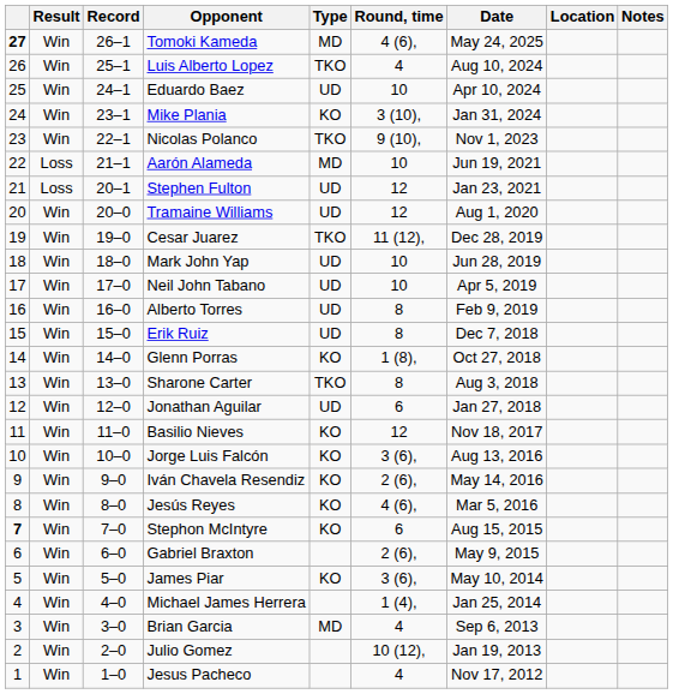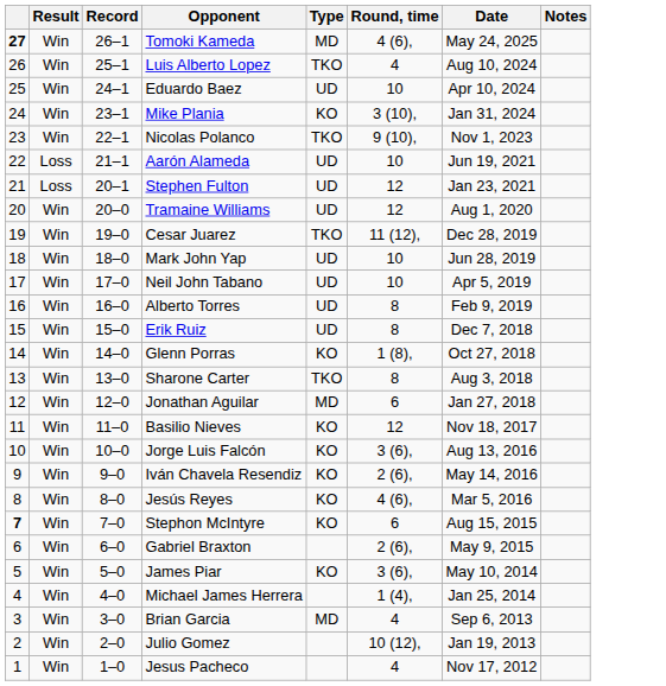 <table class=wikitable style=text-align:center>
 <tr>
 <th></th>
 <th>Result</th>
 <th>Record</th>
 <th>Opponent</th>
 <th>Type</th>
 <th>Round, time</th>
 <th>Date</th>
-<th>Location</th>
 <th>Notes</th>
 </tr>
 <tr>
 <td><strong>27</strong></td>
 <td>Win</td>
 <td>26–1</td>
 <td align=left><a href='#'>Tomoki Kameda</a></td>
 <td>MD</td>
 <td>4 (6), </td>
 <td>May 24, 2025</td>
 <td align=left></td>
-<td align=left></td>
 </tr>
 <tr>
 <td>26</td>
 <td>Win</td>
 <td>25–1</td>
 <td align=left><a href='#'>Luis Alberto Lopez</a></td>
 <td>TKO</td>
 <td>4</td>
 <td>Aug 10, 2024</td>
-<td align=left></td>
 <td align=left></td>
 </tr>
 <tr>
 <td>25</td>
 <td>Win</td>
 <td>24–1</td>
 <td align=left>Eduardo Baez</td>
 <td>UD</td>
 <td>10</td>
 <td>Apr 10, 2024</td>
 <td align=left></td>
-<td align=left></td>
 </tr>
 <tr>
 <td>24</td>
 <td>Win</td>
 <td>23–1</td>
 <td align=left><a href='#'>Mike Plania</a></td>
 <td>KO</td>
 <td>3 (10), </td>
 <td>Jan 31, 2024</td>
-<td align=left></td>
 <td align=left></td>
 </tr>
 <tr>
 <td>23</td>
 <td>Win</td>
 <td>22–1</td>
 <td align=left>Nicolas Polanco</td>
 <td>TKO</td>
 <td>9 (10), </td>
 <td>Nov 1, 2023</td>
 <td align=left></td>
-<td align=left></td>
 </tr>
 <tr>
 <td>22</td>
 <td>Loss</td>
 <td>21–1</td>
 <td align=left><a href='#'>Aarón Alameda</a></td>
-<td>MD</td>
+<td>UD</td>
 <td>10</td>
 <td>Jun 19, 2021</td>
-<td align=left></td>
 <td align=left></td>
 </tr>
 <tr>
 <td>21</td>
 <td>Loss</td>
 <td>20–1</td>
 <td align=left><a href='#'>Stephen Fulton</a></td>
 <td>UD</td>
 <td>12</td>
 <td>Jan 23, 2021</td>
 <td align=left></td>
-<td align=left></td>
 </tr>
 <tr>
 <td>20</td>
 <td>Win</td>
 <td>20–0</td>
 <td align=left><a href='#'>Tramaine Williams</a></td>
 <td>UD</td>
 <td>12</td>
 <td>Aug 1, 2020</td>
-<td align=left></td>
 <td align=left></td>
 </tr>
 <tr>
 <td>19</td>
 <td>Win</td>
 <td>19–0</td>
 <td align=left>Cesar Juarez</td>
 <td>TKO</td>
 <td>11 (12), </td>
 <td>Dec 28, 2019</td>
 <td align=left></td>
-<td align=left></td>
 </tr>
 <tr>
 <td>18</td>
 <td>Win</td>
 <td>18–0</td>
 <td align=left>Mark John Yap</td>
 <td>UD</td>
 <td>10</td>
 <td>Jun 28, 2019</td>
-<td align=left></td>
 <td align=left></td>
 </tr>
 <tr>
 <td>17</td>
 <td>Win</td>
 <td>17–0</td>
 <td align=left>Neil John Tabano</td>
 <td>UD</td>
 <td>10</td>
 <td>Apr 5, 2019</td>
 <td align=left></td>
-<td align=left></td>
 </tr>
 <tr>
 <td>16</td>
 <td>Win</td>
 <td>16–0</td>
 <td align=left>Alberto Torres</td>
 <td>UD</td>
 <td>8</td>
 <td>Feb 9, 2019</td>
-<td align=left></td>
 <td align=left></td>
 </tr>
 <tr>
 <td>15</td>
 <td>Win</td>
 <td>15–0</td>
 <td align=left><a href='#'>Erik Ruiz</a></td>
 <td>UD</td>
 <td>8</td>
 <td>Dec 7, 2018</td>
 <td align=left></td>
-<td align=left></td>
 </tr>
 <tr>
 <td>14</td>
 <td>Win</td>
 <td>14–0</td>
 <td align=left>Glenn Porras</td>
 <td>KO</td>
 <td>1 (8), </td>
 <td>Oct 27, 2018</td>
-<td align=left></td>
 <td align=left></td>
 </tr>
 <tr>
 <td>13</td>
 <td>Win</td>
 <td>13–0</td>
 <td align=left>Sharone Carter</td>
 <td>TKO</td>
 <td>8</td>
 <td>Aug 3, 2018</td>
 <td align=left></td>
-<td align=left></td>
 </tr>
 <tr>
 <td>12</td>
 <td>Win</td>
 <td>12–0</td>
 <td align=left>Jonathan Aguilar</td>
-<td>UD</td>
+<td>MD</td>
 <td>6</td>
 <td>Jan 27, 2018</td>
-<td align=left></td>
 <td align=left></td>
 </tr>
 <tr>
 <td>11</td>
 <td>Win</td>
 <td>11–0</td>
 <td align=left>Basilio Nieves</td>
 <td>KO</td>
 <td>12</td>
 <td>Nov 18, 2017</td>
 <td align=left></td>
-<td align=left></td>
 </tr>
 <tr>
 <td>10</td>
 <td>Win</td>
 <td>10–0</td>
 <td align=left>Jorge Luis Falcón</td>
 <td>KO</td>
 <td>3 (6), </td>
 <td>Aug 13, 2016</td>
-<td align=left></td>
 <td align=left></td>
 </tr>
 <tr>
 <td>9</td>
 <td>Win</td>
 <td>9–0</td>
 <td align=left>Iván Chavela Resendiz</td>
 <td>KO</td>
 <td>2 (6), </td>
 <td>May 14, 2016</td>
 <td align=left></td>
-<td align=left></td>
 </tr>
 <tr>
 <td>8</td>
 <td>Win</td>
 <td>8–0</td>
 <td align=left>Jesús Reyes</td>
 <td>KO</td>
 <td>4 (6), </td>
 <td>Mar 5, 2016</td>
-<td align=left></td>
 <td align=left></td>
 </tr>
 <tr>
 <td><strong>7</strong></td>
 <td>Win</td>
 <td>7–0</td>
 <td align=left>Stephon McIntyre</td>
 <td>KO</td>
 <td>6</td>
 <td>Aug 15, 2015</td>
 <td align=left></td>
-<td align=left></td>
 </tr>
 <tr>
 <td>6</td>
 <td>Win</td>
 <td>6–0</td>
 <td align=left>Gabriel Braxton</td>
 <td></td>
 <td>2 (6), </td>
 <td>May 9, 2015</td>
-<td align=left></td>
 <td align=left></td>
 </tr>
 <tr>
 <td>5</td>
 <td>Win</td>
 <td>5–0</td>
 <td align=left>James Piar</td>
 <td>KO</td>
 <td>3 (6), </td>
 <td>May 10, 2014</td>
 <td align=left></td>
-<td align=left></td>
 </tr>
 <tr>
 <td>4</td>
 <td>Win</td>
 <td>4–0</td>
 <td align=left>Michael James Herrera</td>
 <td></td>
 <td>1 (4), </td>
 <td>Jan 25, 2014</td>
-<td align=left></td>
 <td align=left></td>
 </tr>
 <tr>
 <td>3</td>
 <td>Win</td>
 <td>3–0</td>
 <td align=left>Brian Garcia</td>
 <td>MD</td>
 <td>4</td>
 <td>Sep 6, 2013</td>
 <td align=left></td>
-<td align=left></td>
 </tr>
 <tr>
 <td>2</td>
 <td>Win</td>
 <td>2–0</td>
 <td align=left>Julio Gomez</td>
 <td></td>
 <td>10 (12), </td>
 <td>Jan 19, 2013</td>
-<td align=left></td>
 <td align=left></td>
 </tr>
 <tr>
 <td>1</td>
 <td>Win</td>
 <td>1–0</td>
 <td align=left>Jesus Pacheco</td>
 <td></td>
 <td>4</td>
 <td>Nov 17, 2012</td>
 <td align=left></td>
-<td align=left></td>
 </tr>
 </table>
